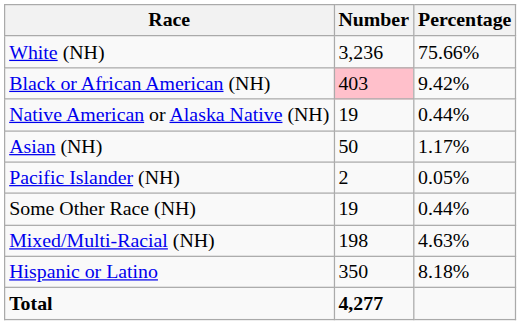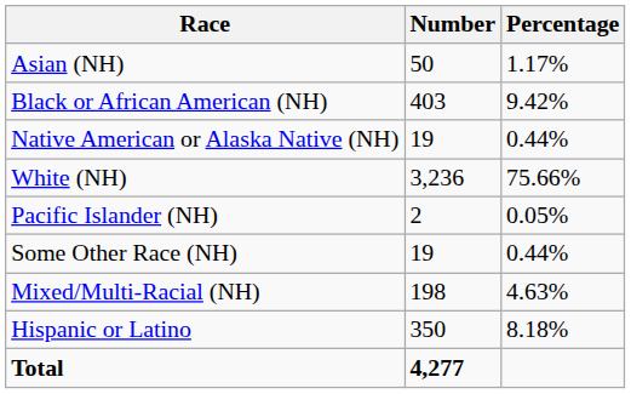 <table class="wikitable">
 <tr>
 <th>Race</th>
 <th>Number</th>
 <th>Percentage</th>
 </tr>
 <tr>
-<td><a href='#'>White</a> (NH)</td>
-<td>3,236</td>
-<td>75.66%</td>
+<td><a href='#'>Asian</a> (NH)</td>
+<td>50</td>
+<td>1.17%</td>
 </tr>
 <tr>
 <td><a href='#'>Black or African American</a> (NH)</td>
-<td style="background: pink;">403</td>
+<td>403</td>
 <td>9.42%</td>
 </tr>
 <tr>
 <td><a href='#'>Native American</a> or <a href='#'>Alaska Native</a> (NH)</td>
 <td>19</td>
 <td>0.44%</td>
 </tr>
 <tr>
-<td><a href='#'>Asian</a> (NH)</td>
-<td>50</td>
-<td>1.17%</td>
+<td><a href='#'>White</a> (NH)</td>
+<td>3,236</td>
+<td>75.66%</td>
 </tr>
 <tr>
 <td><a href='#'>Pacific Islander</a> (NH)</td>
 <td>2</td>
 <td>0.05%</td>
 </tr>
 <tr>
 <td>Some Other Race (NH)</td>
 <td>19</td>
 <td>0.44%</td>
 </tr>
 <tr>
 <td><a href='#'>Mixed/Multi-Racial</a> (NH)</td>
 <td>198</td>
 <td>4.63%</td>
 </tr>
 <tr>
 <td><a href='#'>Hispanic or Latino</a></td>
 <td>350</td>
 <td>8.18%</td>
 </tr>
 <tr>
 <td><strong>Total</strong></td>
 <td><strong>4,277</strong></td>
 <td></td>
 </tr>
 </table>
